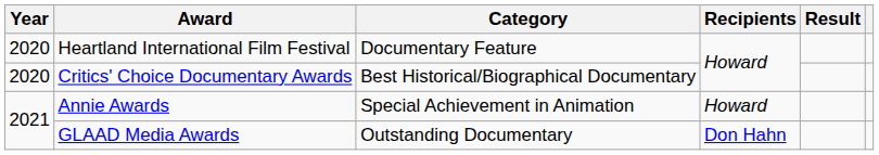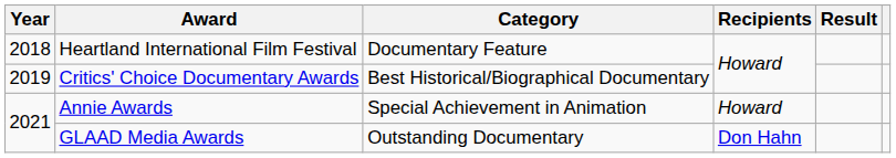 <table class="wikitable sortable plainrowheaders">
 <tr>
 <th>Year</th>
 <th>Award</th>
 <th>Category</th>
 <th>Recipients</th>
 <th>Result</th>
 <th></th>
 </tr>
 <tr>
-<td>2020</td>
+<td>2018</td>
 <td>Heartland International Film Festival</td>
 <td>Documentary Feature</td>
 <td rowspan="2"><em>Howard</em></td>
 <td></td>
 <td style="text-align:center;"></td>
 </tr>
 <tr>
-<td>2020</td>
+<td>2019</td>
 <td><a href='#'>Critics' Choice Documentary Awards</a></td>
 <td>Best Historical/Biographical Documentary</td>
 <td></td>
 <td style="text-align:center;"></td>
 </tr>
 <tr>
 <td rowspan="2">2021</td>
 <td><a href='#'>Annie Awards</a></td>
 <td>Special Achievement in Animation</td>
 <td><em>Howard</em></td>
 <td></td>
 <td style="text-align:center;"></td>
 </tr>
 <tr>
 <td><a href='#'>GLAAD Media Awards</a></td>
 <td>Outstanding Documentary</td>
 <td><a href='#'>Don Hahn</a></td>
 <td></td>
 <td style="text-align:center;"></td>
 </tr>
 </table>
